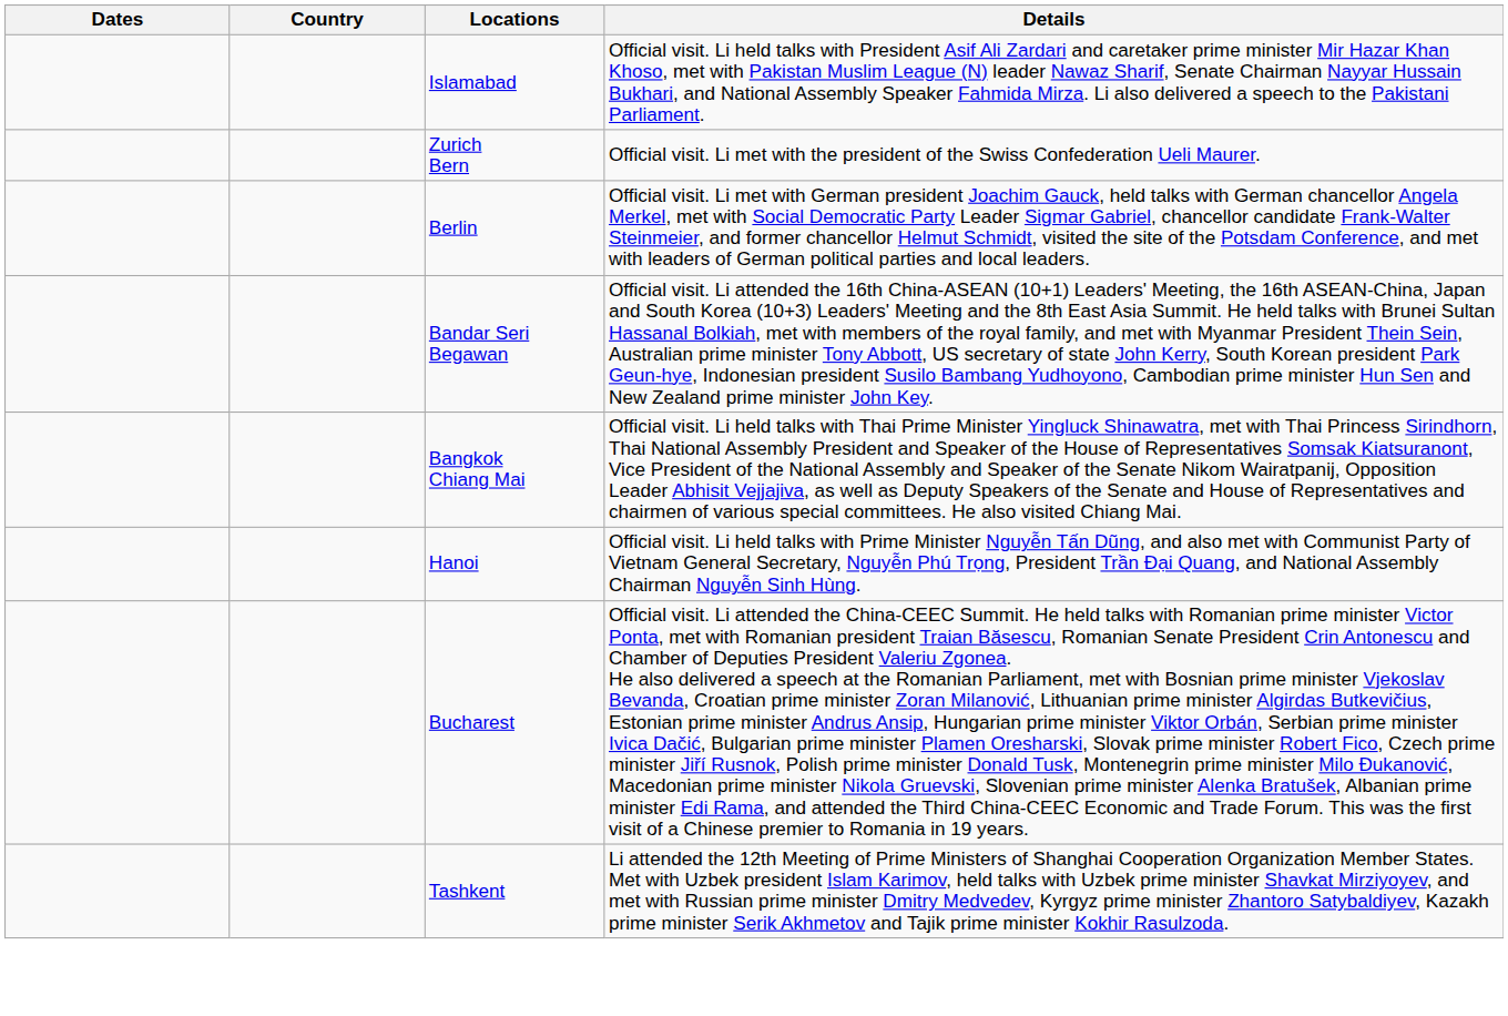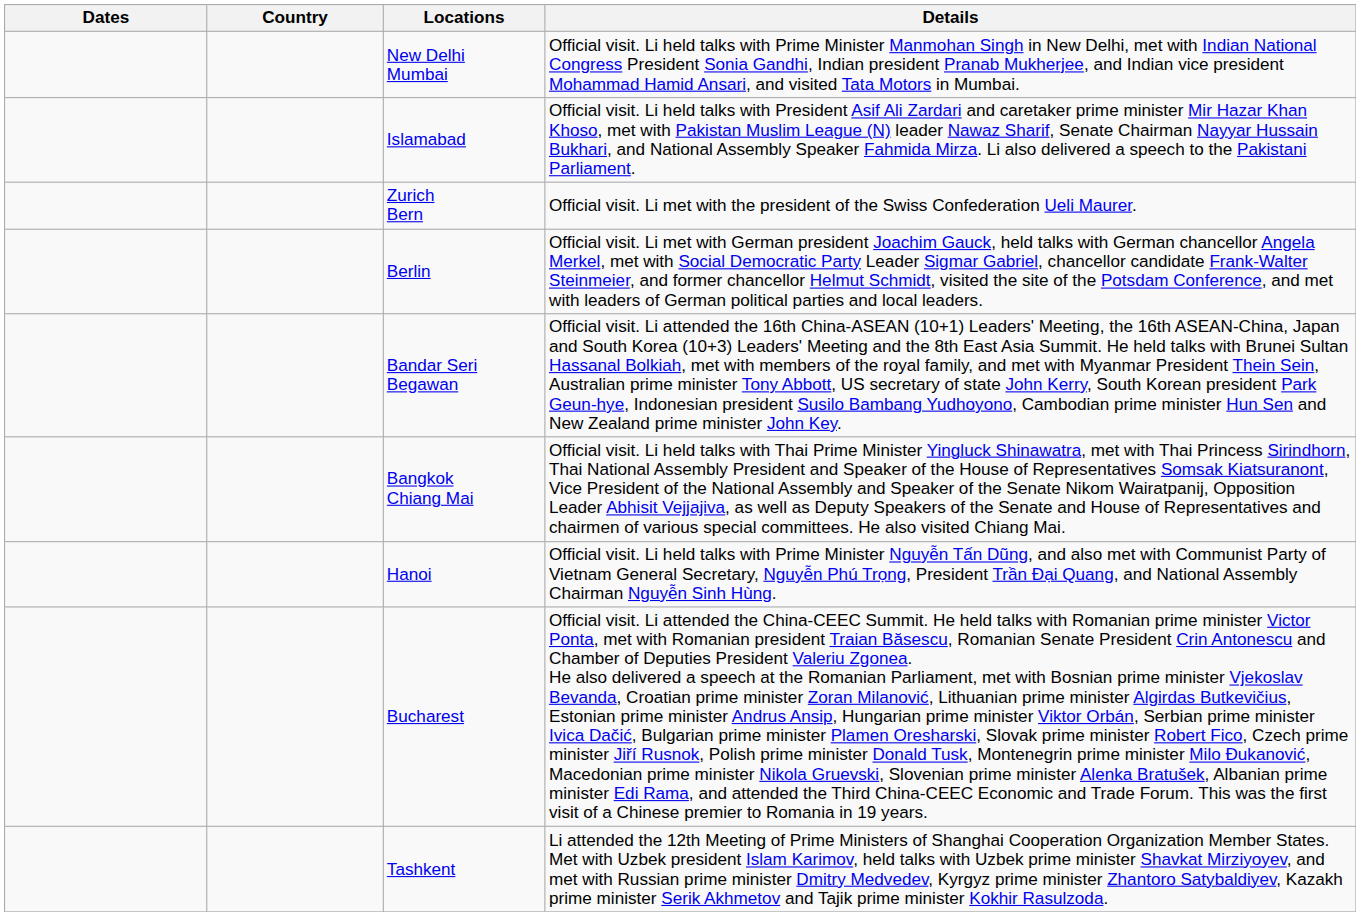 <table class="wikitable sortable" border="1" style="margin: 1em auto 1em auto">
 <tr>
 <th style="width: 15%;">Dates</th>
 <th style="width: 13%;">Country</th>
 <th style="width: 12%;">Locations</th>
 <th style="width: 60%;">Details</th>
+</tr>
+<tr>
+<td></td>
+<td></td>
+<td><a href='#'>New Delhi</a><br><a href='#'>Mumbai</a></td>
+<td>Official visit. Li held talks with Prime Minister <a href='#'>Manmohan Singh</a> in New Delhi, met with <a href='#'>Indian National Congress</a> President <a href='#'>Sonia Gandhi</a>, Indian president <a href='#'>Pranab Mukherjee</a>, and Indian vice president <a href='#'>Mohammad Hamid Ansari</a>, and visited <a href='#'>Tata Motors</a> in Mumbai.</td>
 </tr>
 <tr>
 <td></td>
 <td></td>
 <td><a href='#'>Islamabad</a></td>
 <td>Official visit. Li held talks with President <a href='#'>Asif Ali Zardari</a> and caretaker prime minister <a href='#'>Mir Hazar Khan Khoso</a>, met with <a href='#'>Pakistan Muslim League (N)</a> leader <a href='#'>Nawaz Sharif</a>, Senate Chairman <a href='#'>Nayyar Hussain Bukhari</a>, and National Assembly Speaker <a href='#'>Fahmida Mirza</a>. Li also delivered a speech to the <a href='#'>Pakistani Parliament</a>.</td>
 </tr>
 <tr>
 <td></td>
 <td></td>
 <td><a href='#'>Zurich</a><br><a href='#'>Bern</a></td>
 <td>Official visit. Li met with the president of the Swiss Confederation <a href='#'>Ueli Maurer</a>.</td>
 </tr>
 <tr>
 <td></td>
 <td></td>
 <td><a href='#'>Berlin</a></td>
 <td>Official visit. Li met with German president <a href='#'>Joachim Gauck</a>, held talks with German chancellor <a href='#'>Angela Merkel</a>, met with <a href='#'>Social Democratic Party</a> Leader <a href='#'>Sigmar Gabriel</a>, chancellor candidate <a href='#'>Frank-Walter Steinmeier</a>, and former chancellor <a href='#'>Helmut Schmidt</a>, visited the site of the <a href='#'>Potsdam Conference</a>, and met with leaders of German political parties and local leaders.</td>
 </tr>
 <tr>
 <td></td>
 <td></td>
 <td><a href='#'>Bandar Seri Begawan</a></td>
 <td>Official visit. Li attended the 16th China-ASEAN (10+1) Leaders' Meeting, the 16th ASEAN-China, Japan and South Korea (10+3) Leaders' Meeting and the 8th East Asia Summit. He held talks with Brunei Sultan <a href='#'>Hassanal Bolkiah</a>, met with members of the royal family, and met with Myanmar President <a href='#'>Thein Sein</a>, Australian prime minister <a href='#'>Tony Abbott</a>, US secretary of state <a href='#'>John Kerry</a>, South Korean president <a href='#'>Park Geun-hye</a>, Indonesian president <a href='#'>Susilo Bambang Yudhoyono</a>, Cambodian prime minister <a href='#'>Hun Sen</a> and New Zealand prime minister <a href='#'>John Key</a>.</td>
 </tr>
 <tr>
 <td></td>
 <td></td>
 <td><a href='#'>Bangkok</a><br><a href='#'>Chiang Mai</a></td>
 <td>Official visit. Li held talks with Thai Prime Minister <a href='#'>Yingluck Shinawatra</a>, met with Thai Princess <a href='#'>Sirindhorn</a>, Thai National Assembly President and Speaker of the House of Representatives <a href='#'>Somsak Kiatsuranont</a>, Vice President of the National Assembly and Speaker of the Senate Nikom Wairatpanij, Opposition Leader <a href='#'>Abhisit Vejjajiva</a>, as well as Deputy Speakers of the Senate and House of Representatives and chairmen of various special committees. He also visited Chiang Mai.</td>
 </tr>
 <tr>
 <td></td>
 <td></td>
 <td><a href='#'>Hanoi</a></td>
 <td>Official visit. Li held talks with Prime Minister <a href='#'>Nguyễn Tấn Dũng</a>, and also met with Communist Party of Vietnam General Secretary, <a href='#'>Nguyễn Phú Trọng</a>, President <a href='#'>Trần Đại Quang</a>, and National Assembly Chairman <a href='#'>Nguyễn Sinh Hùng</a>.</td>
 </tr>
 <tr>
 <td></td>
 <td></td>
 <td><a href='#'>Bucharest</a></td>
 <td>Official visit. Li attended the China-CEEC Summit. He held talks with Romanian prime minister <a href='#'>Victor Ponta</a>, met with Romanian president <a href='#'>Traian Băsescu</a>, Romanian Senate President <a href='#'>Crin Antonescu</a> and Chamber of Deputies President <a href='#'>Valeriu Zgonea</a>.<br>He also delivered a speech at the Romanian Parliament, met with Bosnian prime minister <a href='#'>Vjekoslav Bevanda</a>, Croatian prime minister <a href='#'>Zoran Milanović</a>, Lithuanian prime minister <a href='#'>Algirdas Butkevičius</a>, Estonian prime minister <a href='#'>Andrus Ansip</a>, Hungarian prime minister <a href='#'>Viktor Orbán</a>, Serbian prime minister <a href='#'>Ivica Dačić</a>, Bulgarian prime minister <a href='#'>Plamen Oresharski</a>, Slovak prime minister <a href='#'>Robert Fico</a>, Czech prime minister <a href='#'>Jiří Rusnok</a>, Polish prime minister <a href='#'>Donald Tusk</a>, Montenegrin prime minister <a href='#'>Milo Đukanović</a>, Macedonian prime minister <a href='#'>Nikola Gruevski</a>, Slovenian prime minister <a href='#'>Alenka Bratušek</a>, Albanian prime minister <a href='#'>Edi Rama</a>, and attended the Third China-CEEC Economic and Trade Forum. This was the first visit of a Chinese premier to Romania in 19 years.</td>
 </tr>
 <tr>
 <td></td>
 <td></td>
 <td><a href='#'>Tashkent</a></td>
 <td>Li attended the 12th Meeting of Prime Ministers of Shanghai Cooperation Organization Member States. Met with Uzbek president <a href='#'>Islam Karimov</a>, held talks with Uzbek prime minister <a href='#'>Shavkat Mirziyoyev</a>, and met with Russian prime minister <a href='#'>Dmitry Medvedev</a>, Kyrgyz prime minister <a href='#'>Zhantoro Satybaldiyev</a>, Kazakh prime minister <a href='#'>Serik Akhmetov</a> and Tajik prime minister <a href='#'>Kokhir Rasulzoda</a>.</td>
 </tr>
 </table>
